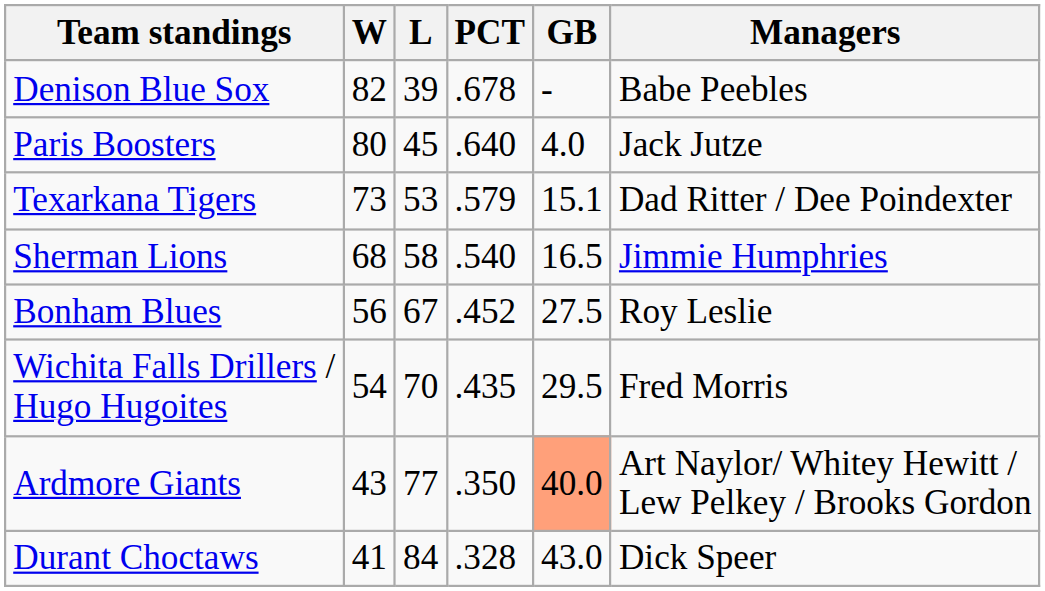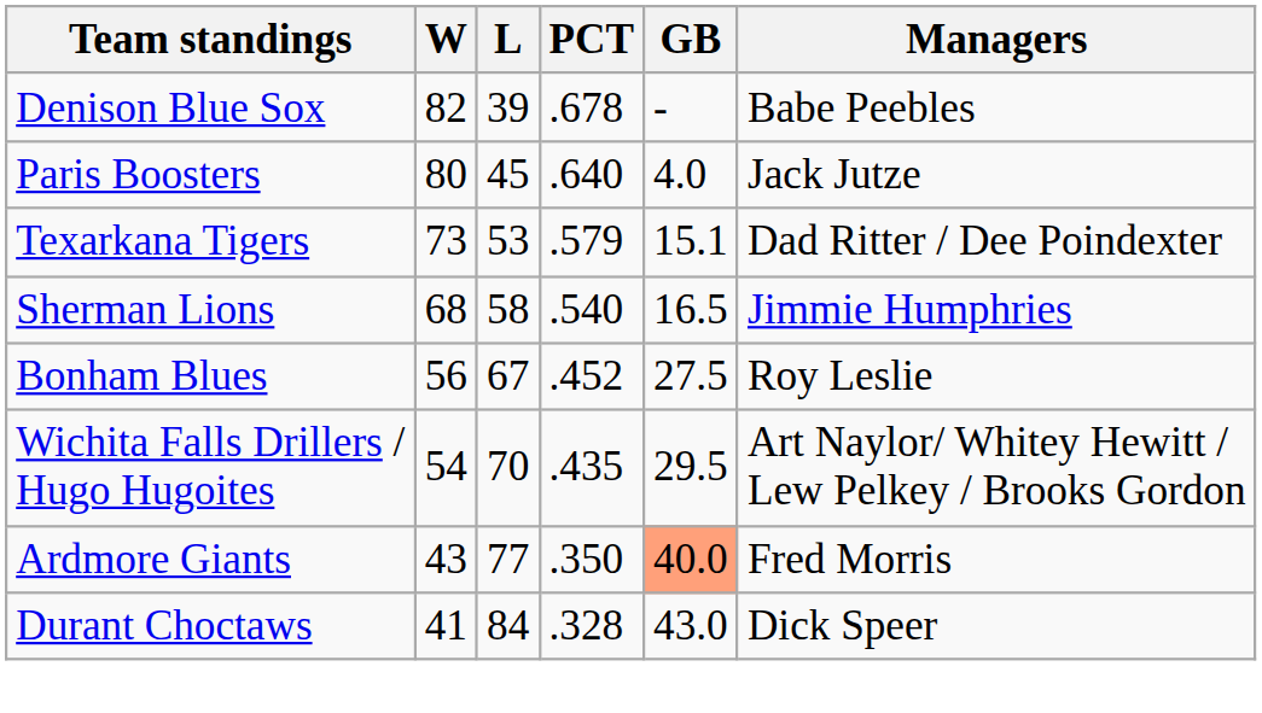 <table class="wikitable">
 <tr>
 <th>Team standings</th>
 <th>W</th>
 <th>L</th>
 <th>PCT</th>
 <th>GB</th>
 <th>Managers</th>
 </tr>
 <tr>
 <td><a href='#'>Denison Blue Sox</a></td>
 <td>82</td>
 <td>39</td>
 <td>.678</td>
 <td>-</td>
 <td>Babe Peebles</td>
 </tr>
 <tr>
 <td><a href='#'>Paris Boosters</a></td>
 <td>80</td>
 <td>45</td>
 <td>.640</td>
 <td>4.0</td>
 <td>Jack Jutze</td>
 </tr>
 <tr>
 <td><a href='#'>Texarkana Tigers</a></td>
 <td>73</td>
 <td>53</td>
 <td>.579</td>
 <td>15.1</td>
 <td>Dad Ritter / Dee Poindexter</td>
 </tr>
 <tr>
 <td><a href='#'>Sherman Lions</a></td>
 <td>68</td>
 <td>58</td>
 <td>.540</td>
 <td>16.5</td>
 <td><a href='#'>Jimmie Humphries</a></td>
 </tr>
 <tr>
 <td><a href='#'>Bonham Blues</a></td>
 <td>56</td>
 <td>67</td>
 <td>.452</td>
 <td>27.5</td>
 <td>Roy Leslie</td>
 </tr>
 <tr>
 <td><a href='#'>Wichita Falls Drillers</a> /<br> <a href='#'>Hugo Hugoites</a></td>
 <td>54</td>
 <td>70</td>
 <td>.435</td>
 <td>29.5</td>
-<td>Fred Morris</td>
+<td>Art Naylor/ Whitey Hewitt /<br> Lew Pelkey / Brooks Gordon</td>
 </tr>
 <tr>
 <td><a href='#'>Ardmore Giants</a></td>
 <td>43</td>
 <td>77</td>
 <td>.350</td>
 <td style="background: lightsalmon;">40.0</td>
-<td>Art Naylor/ Whitey Hewitt /<br> Lew Pelkey / Brooks Gordon</td>
+<td>Fred Morris</td>
 </tr>
 <tr>
 <td><a href='#'>Durant Choctaws</a></td>
 <td>41</td>
 <td>84</td>
 <td>.328</td>
 <td>43.0</td>
 <td>Dick Speer</td>
 </tr>
 </table>
